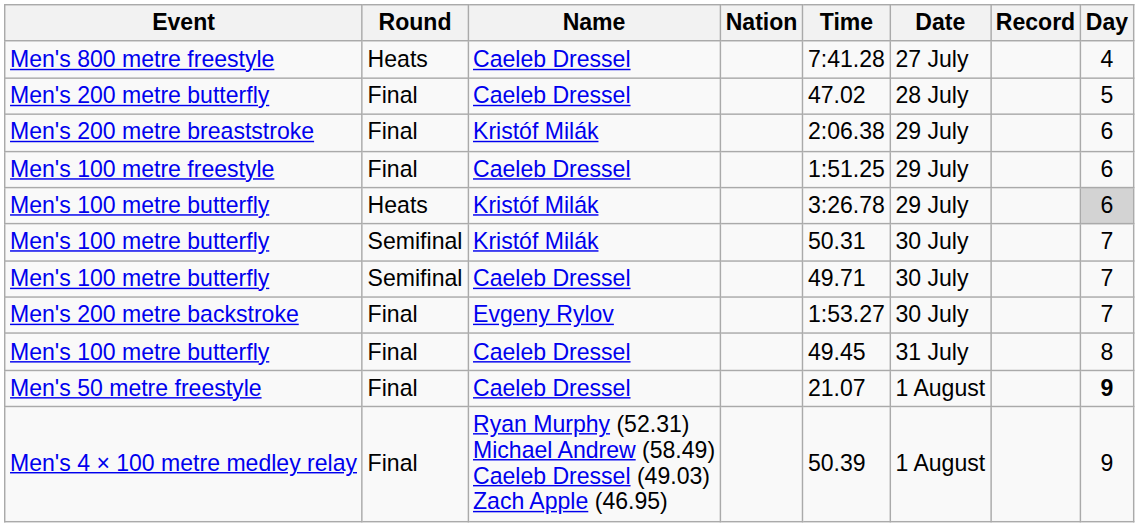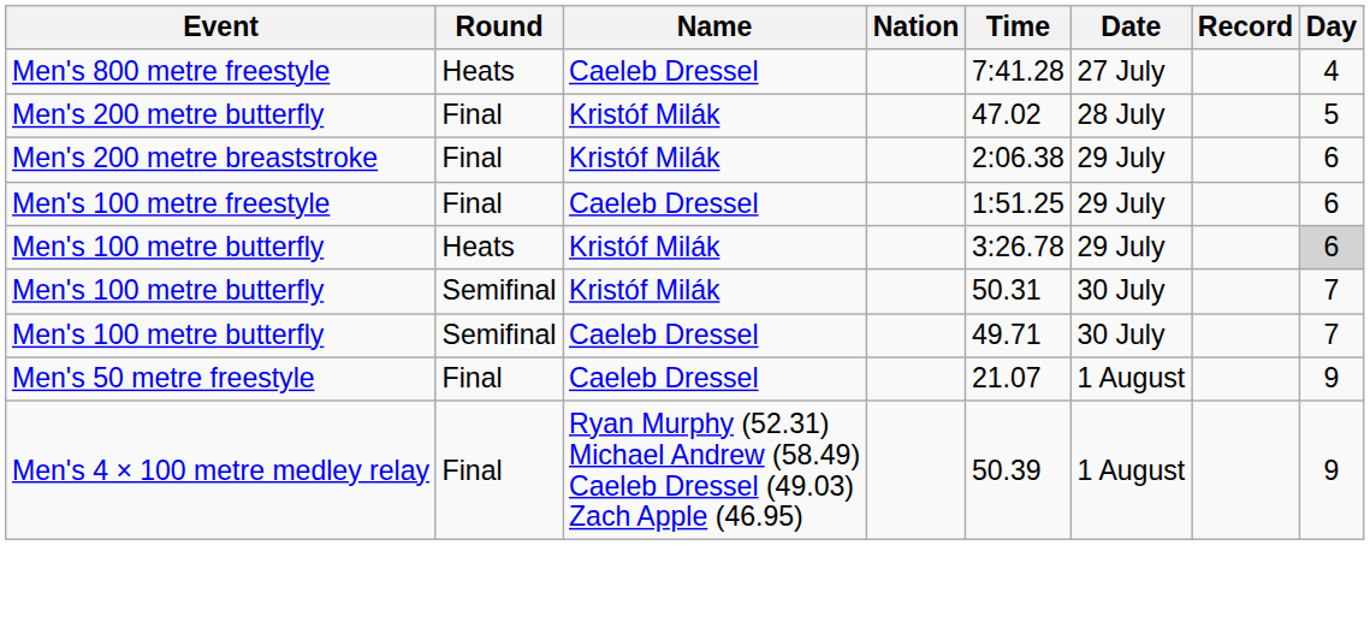 <table class="wikitable sortable">
 <tr>
 <th>Event</th>
 <th>Round</th>
 <th>Name</th>
 <th>Nation</th>
 <th>Time</th>
 <th>Date</th>
 <th>Record</th>
 <th>Day</th>
 </tr>
 <tr>
 <td><a href='#'>Men's 800 metre freestyle</a></td>
 <td>Heats</td>
 <td><a href='#'>Caeleb Dressel</a></td>
 <td align=left></td>
 <td>7:41.28</td>
 <td>27 July</td>
 <td align=center></td>
 <td align=center>4</td>
 </tr>
 <tr>
 <td><a href='#'>Men's 200 metre butterfly</a></td>
 <td>Final</td>
-<td><a href='#'>Caeleb Dressel</a></td>
+<td><a href='#'>Kristóf Milák</a></td>
 <td align=left></td>
 <td>47.02</td>
 <td>28 July</td>
 <td align=center></td>
 <td align=center>5</td>
 </tr>
 <tr>
 <td><a href='#'>Men's 200 metre breaststroke</a></td>
 <td>Final</td>
 <td><a href='#'>Kristóf Milák</a></td>
 <td align=left></td>
 <td>2:06.38</td>
 <td>29 July</td>
 <td align=center></td>
 <td align=center>6</td>
 </tr>
 <tr>
 <td><a href='#'>Men's 100 metre freestyle</a></td>
 <td>Final</td>
 <td><a href='#'>Caeleb Dressel</a></td>
 <td align=left></td>
 <td>1:51.25</td>
 <td>29 July</td>
 <td align=center></td>
 <td align=center>6</td>
 </tr>
 <tr>
 <td><a href='#'>Men's 100 metre butterfly</a></td>
 <td>Heats</td>
 <td><a href='#'>Kristóf Milák</a></td>
 <td align=left></td>
 <td>3:26.78</td>
 <td>29 July</td>
 <td align=center></td>
 <td align=center style="background: lightgrey;">6</td>
 </tr>
 <tr>
 <td><a href='#'>Men's 100 metre butterfly</a></td>
 <td>Semifinal</td>
 <td><a href='#'>Kristóf Milák</a></td>
 <td align=left></td>
 <td>50.31</td>
 <td>30 July</td>
 <td align=center></td>
 <td align=center>7</td>
 </tr>
 <tr>
 <td><a href='#'>Men's 100 metre butterfly</a></td>
 <td>Semifinal</td>
 <td><a href='#'>Caeleb Dressel</a></td>
 <td align=left></td>
 <td>49.71</td>
 <td>30 July</td>
 <td align=center></td>
 <td align=center>7</td>
 </tr>
 <tr>
-<td><a href='#'>Men's 200 metre backstroke</a></td>
-<td>Final</td>
-<td><a href='#'>Evgeny Rylov</a></td>
-<td align=left></td>
-<td>1:53.27</td>
-<td>30 July</td>
-<td align=center></td>
-<td align=center>7</td>
-</tr>
-<tr>
-<td><a href='#'>Men's 100 metre butterfly</a></td>
-<td>Final</td>
-<td><a href='#'>Caeleb Dressel</a></td>
-<td align=left></td>
-<td>49.45</td>
-<td>31 July</td>
-<td align=center></td>
-<td align=center>8</td>
-</tr>
-<tr>
 <td><a href='#'>Men's 50 metre freestyle</a></td>
 <td>Final</td>
 <td><a href='#'>Caeleb Dressel</a></td>
 <td align=left></td>
 <td>21.07</td>
 <td>1 August</td>
 <td align=center></td>
-<td align=center><strong>9</strong></td>
+<td align=center>9</td>
 </tr>
 <tr>
 <td><a href='#'>Men's 4 × 100 metre medley relay</a></td>
 <td>Final</td>
 <td><a href='#'>Ryan Murphy</a> (52.31)<br><a href='#'>Michael Andrew</a> (58.49)<br><a href='#'>Caeleb Dressel</a> (49.03)<br><a href='#'>Zach Apple</a> (46.95)</td>
 <td align=left></td>
 <td>50.39</td>
 <td>1 August</td>
 <td align=center></td>
 <td align=center>9</td>
 </tr>
 </table>
